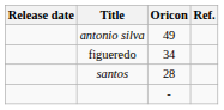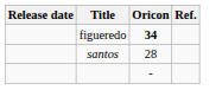 <table class="wikitable plainrowheaders" style="text-align: center">
 <tr>
 <th>Release date</th>
 <th>Title</th>
 <th>Oricon</th>
 <th>Ref.</th>
 </tr>
 <tr>
 <td></td>
-<td><em>antonio silva</em></td>
-<td>49</td>
-<td></td>
-</tr>
-<tr>
-<td></td>
 <td>figueredo</td>
-<td>34</td>
+<td><strong>34</strong></td>
 <td></td>
 </tr>
 <tr>
 <td></td>
 <td><em>santos</em></td>
 <td>28</td>
 <td></td>
 </tr>
 <tr>
 <td></td>
 <td></td>
 <td>-</td>
 <td></td>
 </tr>
 </table>
